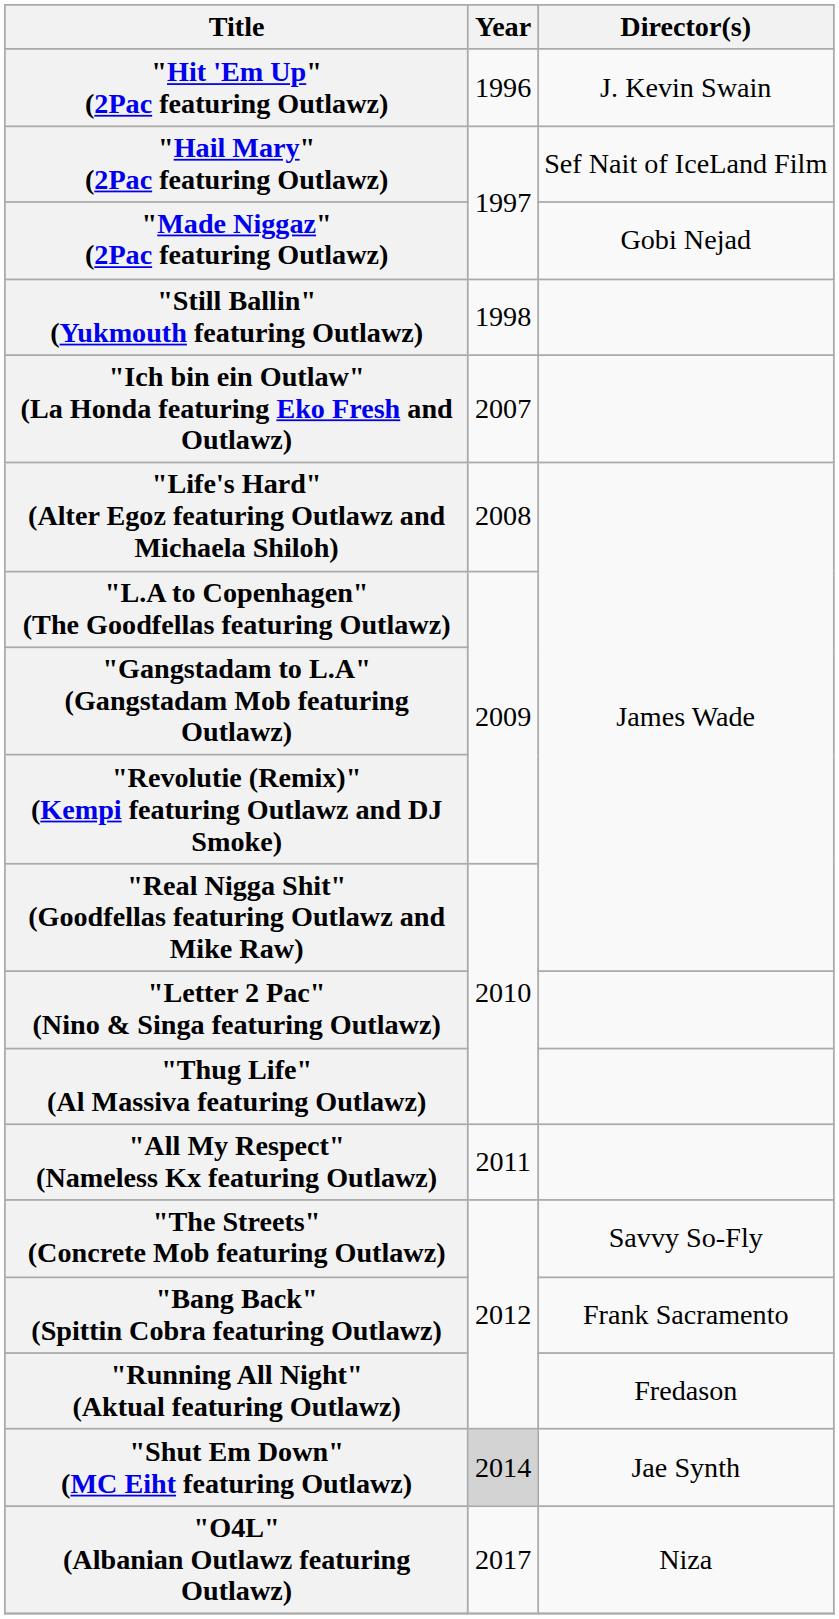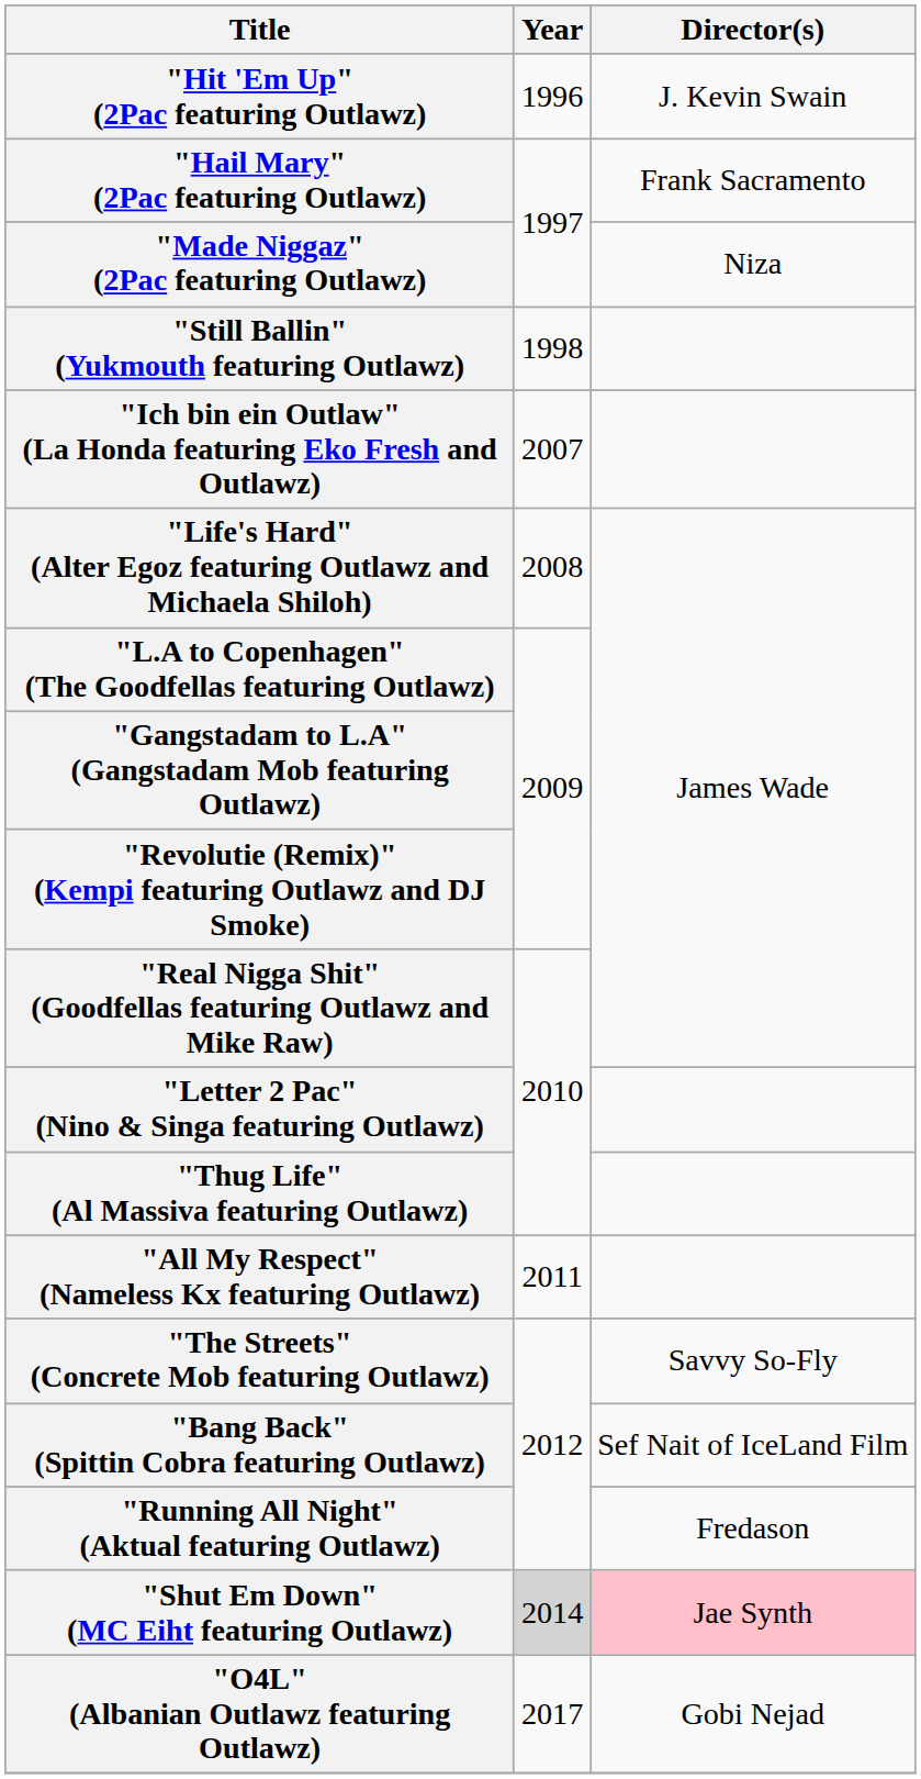 <table class="wikitable plainrowheaders" style="text-align:center;">
 <tr>
 <th scope="col" style="width:16em;">Title</th>
 <th scope="col">Year</th>
 <th scope="col">Director(s)</th>
 </tr>
 <tr>
 <th scope="row">"<a href='#'>Hit 'Em Up</a>"<br><span>(<a href='#'>2Pac</a> featuring Outlawz)</span></th>
 <td>1996</td>
 <td>J. Kevin Swain</td>
 </tr>
 <tr>
 <th scope="row">"<a href='#'>Hail Mary</a>"<br><span>(<a href='#'>2Pac</a> featuring Outlawz)</span></th>
 <td rowspan="2">1997</td>
-<td>Sef Nait of IceLand Film</td>
+<td>Frank Sacramento</td>
 </tr>
 <tr>
 <th scope="row">"<a href='#'>Made Niggaz</a>"<br><span>(<a href='#'>2Pac</a> featuring Outlawz)</span></th>
-<td>Gobi Nejad</td>
+<td>Niza</td>
 </tr>
 <tr>
 <th scope="row">"Still Ballin"<br><span>(<a href='#'>Yukmouth</a> featuring Outlawz)</span></th>
 <td>1998</td>
 <td></td>
 </tr>
 <tr>
 <th scope="row">"Ich bin ein Outlaw"<br><span>(La Honda featuring <a href='#'>Eko Fresh</a> and Outlawz)</span></th>
 <td>2007</td>
 <td></td>
 </tr>
 <tr>
 <th scope="row">"Life's Hard"<br><span>(Alter Egoz featuring Outlawz and Michaela Shiloh)</span></th>
 <td>2008</td>
 <td rowspan="5">James Wade</td>
 </tr>
 <tr>
 <th scope="row">"L.A to Copenhagen"<br><span>(The Goodfellas featuring Outlawz)</span></th>
 <td rowspan="3">2009</td>
 </tr>
 <tr>
 <th scope="row">"Gangstadam to L.A"<br><span>(Gangstadam Mob featuring Outlawz)</span></th>
 </tr>
 <tr>
 <th scope="row">"Revolutie (Remix)"<br><span>(<a href='#'>Kempi</a> featuring Outlawz and DJ Smoke)</span></th>
 </tr>
 <tr>
 <th scope="row">"Real Nigga Shit"<br><span>(Goodfellas featuring Outlawz and Mike Raw)</span></th>
 <td rowspan="3">2010</td>
 </tr>
 <tr>
 <th scope="row">"Letter 2 Pac"<br><span>(Nino & Singa featuring Outlawz)</span></th>
 <td></td>
 </tr>
 <tr>
 <th scope="row">"Thug Life"<br><span>(Al Massiva featuring Outlawz)</span></th>
 <td></td>
 </tr>
 <tr>
 <th scope="row">"All My Respect"<br><span>(Nameless Kx featuring Outlawz)</span></th>
 <td>2011</td>
 <td></td>
 </tr>
 <tr>
 <th scope="row">"The Streets"<br><span>(Concrete Mob featuring Outlawz)</span></th>
 <td rowspan="3">2012</td>
 <td>Savvy So-Fly</td>
 </tr>
 <tr>
 <th scope="row">"Bang Back"<br><span>(Spittin Cobra featuring Outlawz)</span></th>
-<td>Frank Sacramento</td>
+<td>Sef Nait of IceLand Film</td>
 </tr>
 <tr>
 <th scope="row">"Running All Night"<br><span>(Aktual featuring Outlawz)</span></th>
 <td>Fredason</td>
 </tr>
 <tr>
 <th scope="row">"Shut Em Down"<br><span>(<a href='#'>MC Eiht</a> featuring Outlawz)</span></th>
 <td rowspan="1" style="background: lightgrey;">2014</td>
-<td>Jae Synth</td>
+<td style="background: pink;">Jae Synth</td>
 </tr>
 <tr>
 <th scope="row">"O4L"<br><span>(Albanian Outlawz featuring Outlawz)</span></th>
 <td rowspan="1">2017</td>
-<td>Niza</td>
+<td>Gobi Nejad</td>
 </tr>
 <tr>
 </tr>
 </table>
